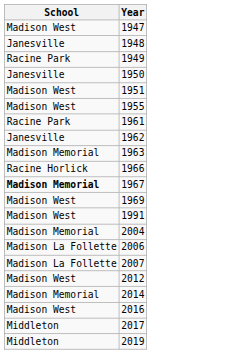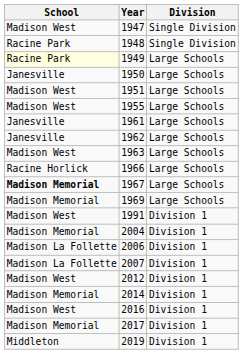 <table class="wikitable">
 <tr>
 <th>School</th>
 <th>Year</th>
+<th>Division</th>
 </tr>
 <tr>
 <td>Madison West</td>
 <td>1947</td>
-</tr>
-<tr>
-<td>Janesville</td>
-<td>1948</td>
+<td>Single Division</td>
 </tr>
 <tr>
 <td>Racine Park</td>
+<td>1948</td>
+<td>Single Division</td>
+</tr>
+<tr>
+<td style="background: lightyellow;">Racine Park</td>
 <td>1949</td>
+<td>Large Schools</td>
 </tr>
 <tr>
 <td>Janesville</td>
 <td>1950</td>
+<td>Large Schools</td>
 </tr>
 <tr>
 <td>Madison West</td>
 <td>1951</td>
+<td>Large Schools</td>
 </tr>
 <tr>
 <td>Madison West</td>
 <td>1955</td>
+<td>Large Schools</td>
 </tr>
 <tr>
-<td>Racine Park</td>
+<td>Janesville</td>
 <td>1961</td>
+<td>Large Schools</td>
 </tr>
 <tr>
 <td>Janesville</td>
 <td>1962</td>
+<td>Large Schools</td>
 </tr>
 <tr>
-<td>Madison Memorial</td>
+<td>Madison West</td>
 <td>1963</td>
+<td>Large Schools</td>
 </tr>
 <tr>
 <td>Racine Horlick</td>
 <td>1966</td>
+<td>Large Schools</td>
 </tr>
 <tr>
 <td><strong>Madison Memorial</strong></td>
 <td>1967</td>
+<td>Large Schools</td>
 </tr>
 <tr>
-<td>Madison West</td>
+<td>Madison Memorial</td>
 <td>1969</td>
+<td>Large Schools</td>
 </tr>
 <tr>
 <td>Madison West</td>
 <td>1991</td>
+<td>Division 1</td>
 </tr>
 <tr>
 <td>Madison Memorial</td>
 <td>2004</td>
+<td>Division 1</td>
 </tr>
 <tr>
 <td>Madison La Follette</td>
 <td>2006</td>
+<td>Division 1</td>
 </tr>
 <tr>
 <td>Madison La Follette</td>
 <td>2007</td>
+<td>Division 1</td>
 </tr>
 <tr>
 <td>Madison West</td>
 <td>2012</td>
+<td>Division 1</td>
 </tr>
 <tr>
 <td>Madison Memorial</td>
 <td>2014</td>
+<td>Division 1</td>
 </tr>
 <tr>
 <td>Madison West</td>
 <td>2016</td>
+<td>Division 1</td>
 </tr>
 <tr>
-<td>Middleton</td>
+<td>Madison Memorial</td>
 <td>2017</td>
+<td>Division 1</td>
 </tr>
 <tr>
 <td>Middleton</td>
 <td>2019</td>
+<td>Division 1</td>
 </tr>
 </table>
